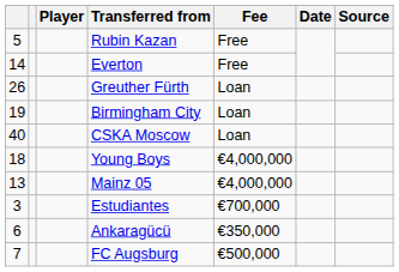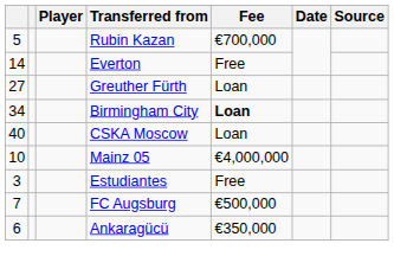 <table class="wikitable plainrowheaders sortable">
 <tr>
 <th></th>
 <th></th>
 <th scope=col><strong>Player</strong></th>
 <th><strong>Transferred from</strong></th>
 <th !scope=col; style="width: 65px;"><strong>Fee</strong></th>
 <th scope=col><strong>Date</strong></th>
 <th scope=col><strong>Source</strong></th>
 </tr>
 <tr>
 <td align=center>5</td>
 <td align=center></td>
 <td></td>
 <td> <a href='#'>Rubin Kazan</a></td>
-<td>Free</td>
+<td>€700,000</td>
 <td rowspan=2></td>
 <td></td>
 </tr>
 <tr>
 <td align=center>14</td>
 <td align=center></td>
 <td></td>
 <td> <a href='#'>Everton</a></td>
 <td>Free</td>
 <td></td>
 </tr>
 <tr>
-<td align=center>26</td>
+<td align=center>27</td>
 <td align=center></td>
 <td></td>
 <td> <a href='#'>Greuther Fürth</a></td>
 <td>Loan</td>
 <td></td>
 <td></td>
 </tr>
 <tr>
-<td align=center>19</td>
+<td align=center>34</td>
 <td align=center></td>
 <td></td>
 <td> <a href='#'>Birmingham City</a></td>
-<td>Loan</td>
+<td><strong>Loan</strong></td>
 <td></td>
 <td></td>
 </tr>
 <tr>
 <td align=center>40</td>
 <td align=center></td>
 <td></td>
 <td> <a href='#'>CSKA Moscow</a></td>
 <td>Loan</td>
 <td></td>
 <td></td>
 </tr>
 <tr>
-<td align=center>18</td>
-<td align=center></td>
-<td></td>
-<td> <a href='#'>Young Boys</a></td>
-<td>€4,000,000</td>
-<td></td>
-<td></td>
-</tr>
-<tr>
-<td align=center>13</td>
+<td align=center>10</td>
 <td align=center></td>
 <td></td>
 <td> <a href='#'>Mainz 05</a></td>
 <td>€4,000,000</td>
 <td></td>
 <td></td>
 </tr>
 <tr>
 <td align=center>3</td>
 <td align=center></td>
 <td></td>
 <td> <a href='#'>Estudiantes</a></td>
-<td>€700,000</td>
+<td>Free</td>
+<td></td>
+<td></td>
+</tr>
+<tr>
+<td align=center>7</td>
+<td align=center></td>
+<td></td>
+<td> <a href='#'>FC Augsburg</a></td>
+<td>€500,000</td>
 <td></td>
 <td></td>
 </tr>
 <tr>
 <td align=center>6</td>
 <td align=center></td>
 <td></td>
 <td> <a href='#'>Ankaragücü</a></td>
 <td>€350,000</td>
 <td></td>
 <td></td>
 </tr>
-<tr>
-<td align=center>7</td>
-<td align=center></td>
-<td></td>
-<td> <a href='#'>FC Augsburg</a></td>
-<td>€500,000</td>
-<td></td>
-<td></td>
-</tr>
 </table>
